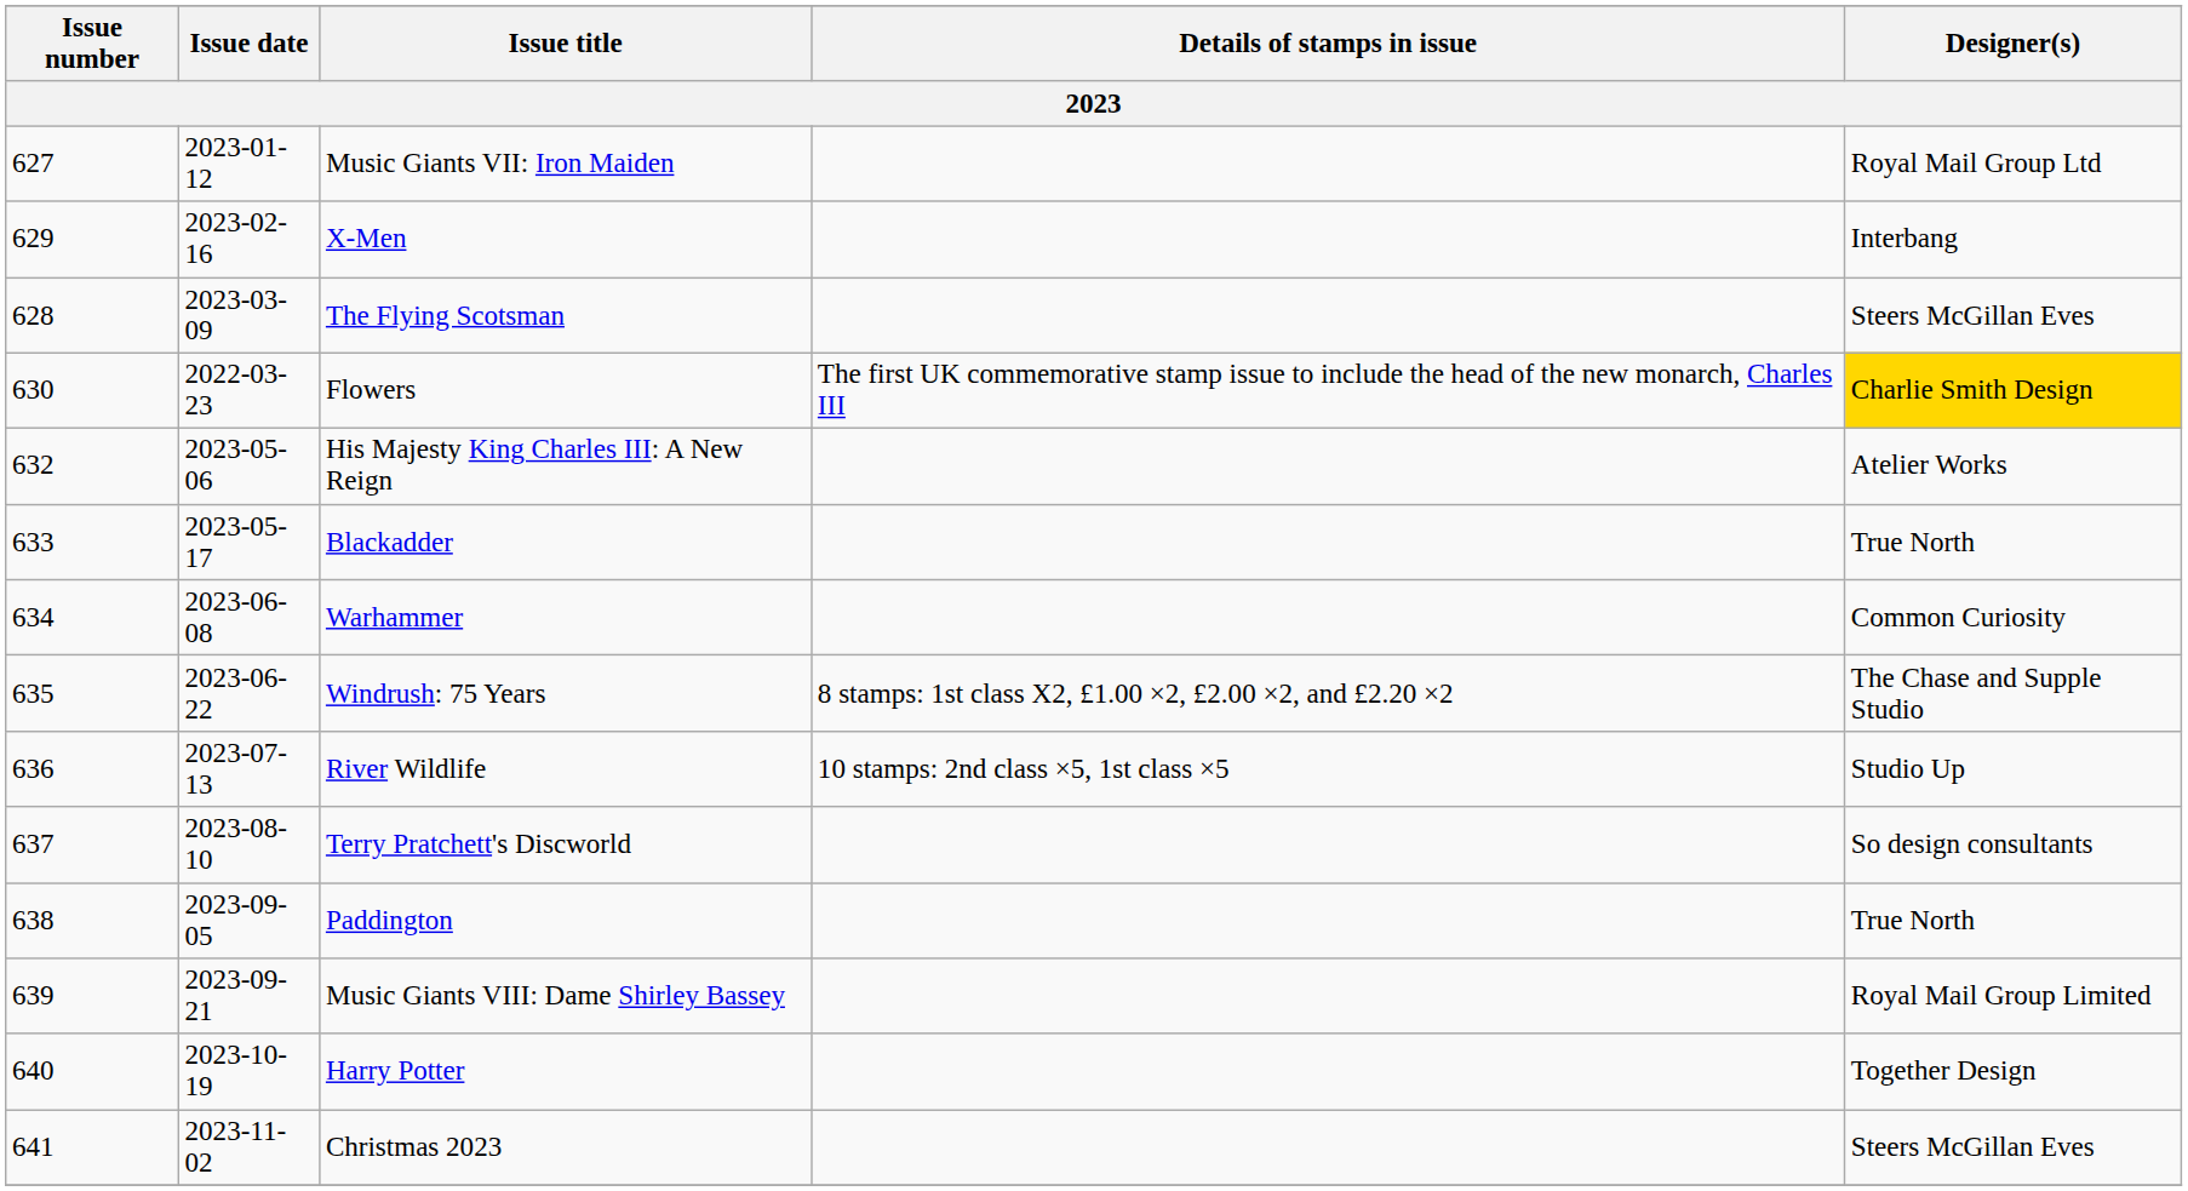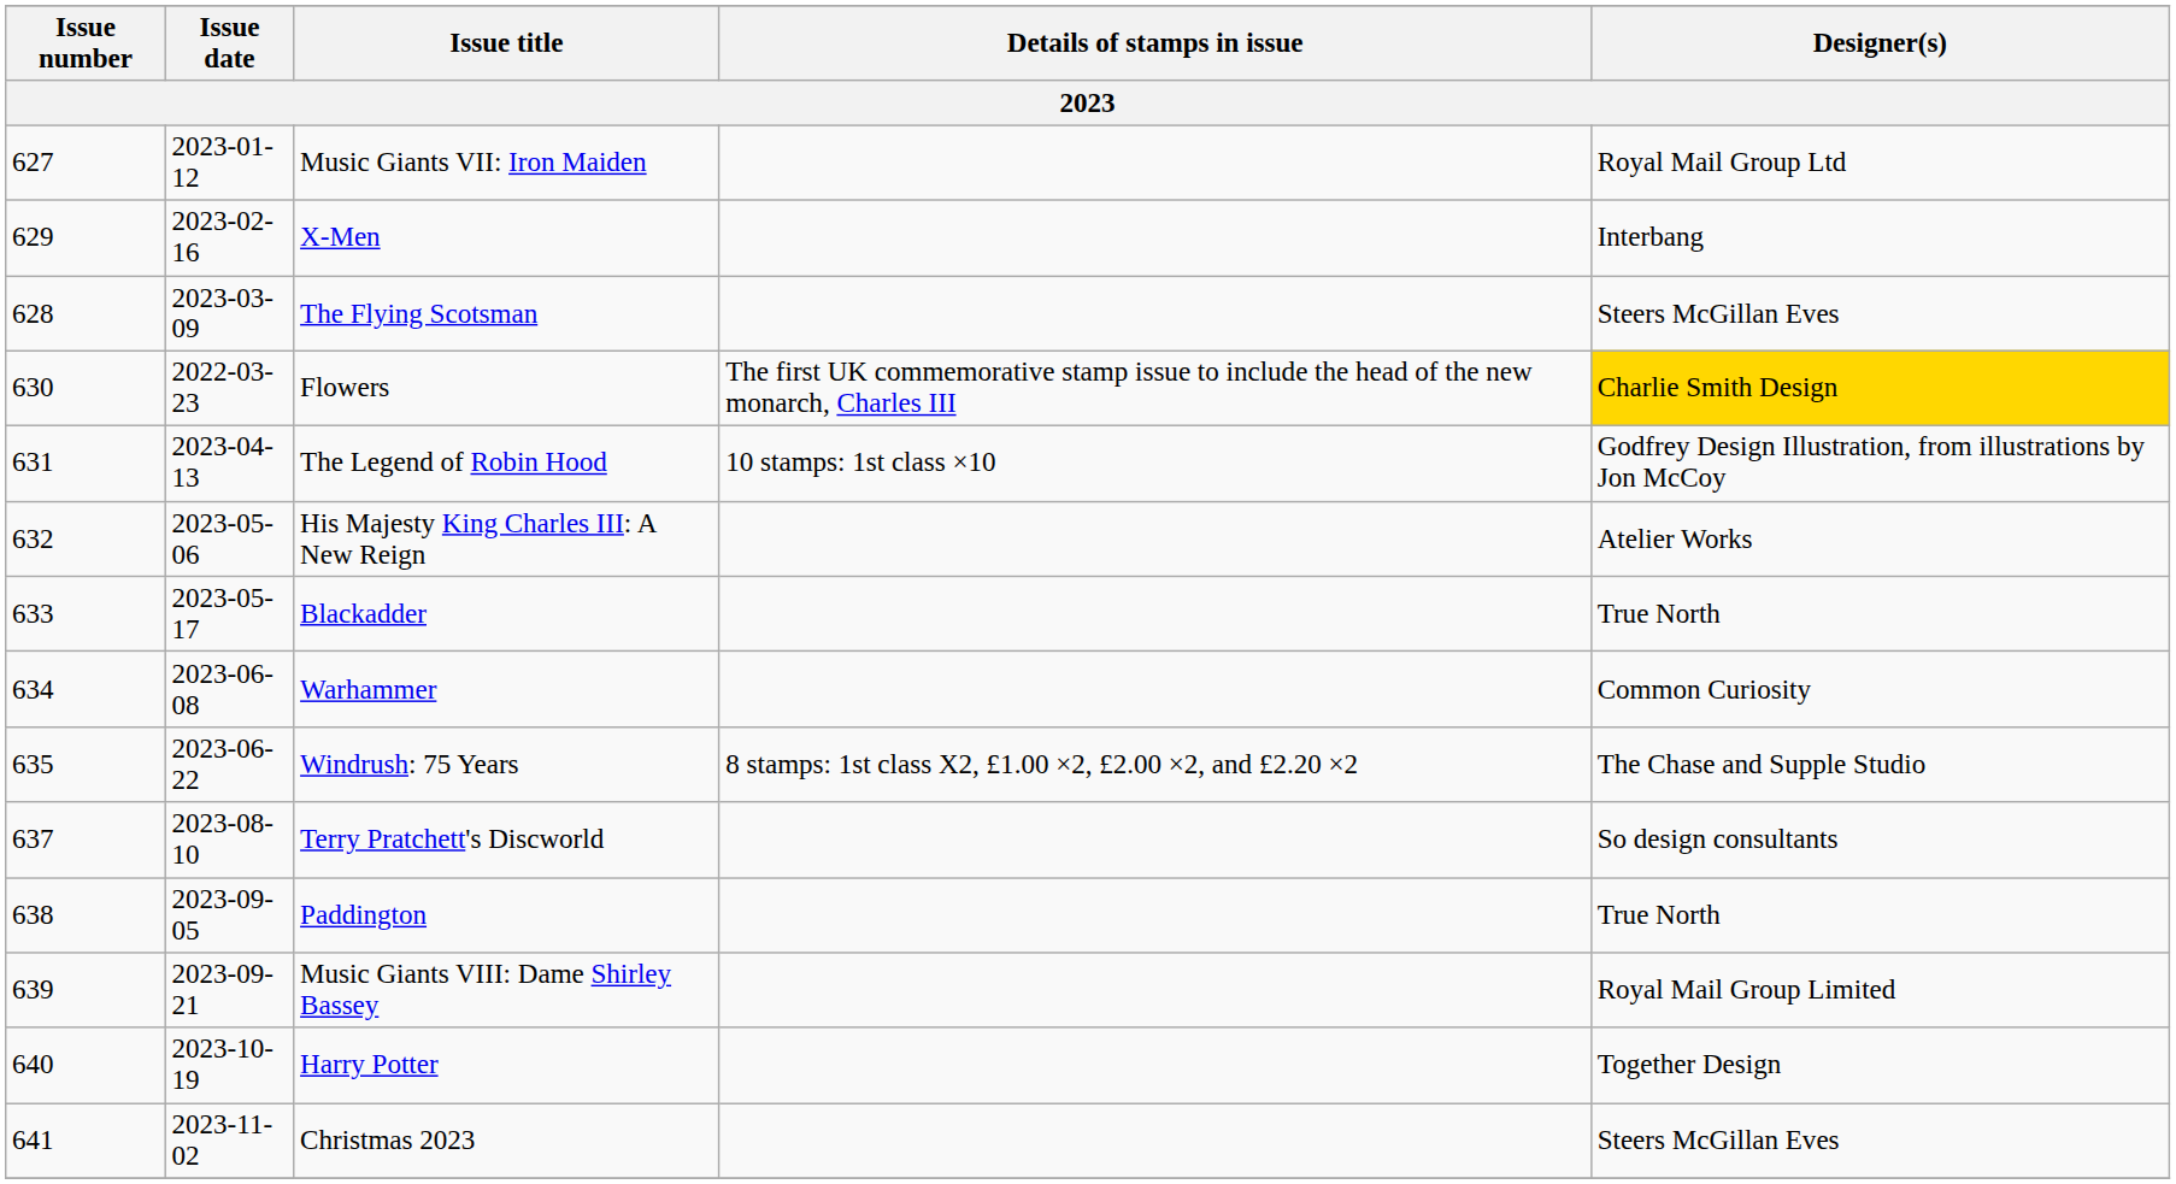 <table class="wikitable">
 <tr>
 </tr>
 <tr>
 <th>Issue number</th>
 <th>Issue date</th>
 <th>Issue title</th>
 <th>Details of stamps in issue</th>
 <th>Designer(s)</th>
 </tr>
 <tr>
 <th colspan=5>2023</th>
 </tr>
 <tr>
 <td>627</td>
 <td>2023-01-12</td>
 <td>Music Giants VII: <a href='#'>Iron Maiden</a></td>
 <td></td>
 <td>Royal Mail Group Ltd</td>
 </tr>
 <tr>
 <td>629</td>
 <td>2023-02-16</td>
 <td><a href='#'>X-Men</a></td>
 <td></td>
 <td>Interbang</td>
 </tr>
 <tr>
 <td>628</td>
 <td>2023-03-09</td>
 <td><a href='#'>The Flying Scotsman</a></td>
 <td></td>
 <td>Steers McGillan Eves</td>
 </tr>
 <tr>
 <td>630</td>
 <td>2022-03-23</td>
 <td>Flowers</td>
 <td>The first UK commemorative stamp issue to include the head of the new monarch, <a href='#'>Charles III</a></td>
 <td style="background: gold;">Charlie Smith Design</td>
 </tr>
 <tr>
+<td>631</td>
+<td>2023-04-13</td>
+<td>The Legend of <a href='#'>Robin Hood</a></td>
+<td>10 stamps: 1st class ×10</td>
+<td>Godfrey Design Illustration, from illustrations by Jon McCoy</td>
+</tr>
+<tr>
 <td>632</td>
 <td>2023-05-06</td>
 <td>His Majesty <a href='#'>King Charles III</a>: A New Reign</td>
 <td></td>
 <td>Atelier Works</td>
 </tr>
 <tr>
 <td>633</td>
 <td>2023-05-17</td>
 <td><a href='#'>Blackadder</a></td>
 <td></td>
 <td>True North</td>
 </tr>
 <tr>
 <td>634</td>
 <td>2023-06-08</td>
 <td><a href='#'>Warhammer</a></td>
 <td></td>
 <td>Common Curiosity</td>
 </tr>
 <tr>
 <td>635</td>
 <td>2023-06-22</td>
 <td><a href='#'>Windrush</a>: 75 Years</td>
 <td>8 stamps: 1st class X2, £1.00 ×2, £2.00 ×2, and £2.20 ×2</td>
 <td>The Chase and Supple Studio</td>
-</tr>
-<tr>
-<td>636</td>
-<td>2023-07-13</td>
-<td><a href='#'>River</a> Wildlife</td>
-<td>10 stamps: 2nd class ×5, 1st class ×5</td>
-<td>Studio Up</td>
 </tr>
 <tr>
 <td>637</td>
 <td>2023-08-10</td>
 <td><a href='#'>Terry Pratchett</a>'s Discworld</td>
 <td></td>
 <td>So design consultants</td>
 </tr>
 <tr>
 <td>638</td>
 <td>2023-09-05</td>
 <td><a href='#'>Paddington</a></td>
 <td></td>
 <td>True North</td>
 </tr>
 <tr>
 <td>639</td>
 <td>2023-09-21</td>
 <td>Music Giants VIII: Dame <a href='#'>Shirley Bassey</a></td>
 <td></td>
 <td>Royal Mail Group Limited</td>
 </tr>
 <tr>
 <td>640</td>
 <td>2023-10-19</td>
 <td><a href='#'>Harry Potter</a></td>
 <td></td>
 <td>Together Design</td>
 </tr>
 <tr>
 <td>641</td>
 <td>2023-11-02</td>
 <td>Christmas 2023</td>
 <td></td>
 <td>Steers McGillan Eves</td>
 </tr>
 <tr>
 </tr>
 </table>
